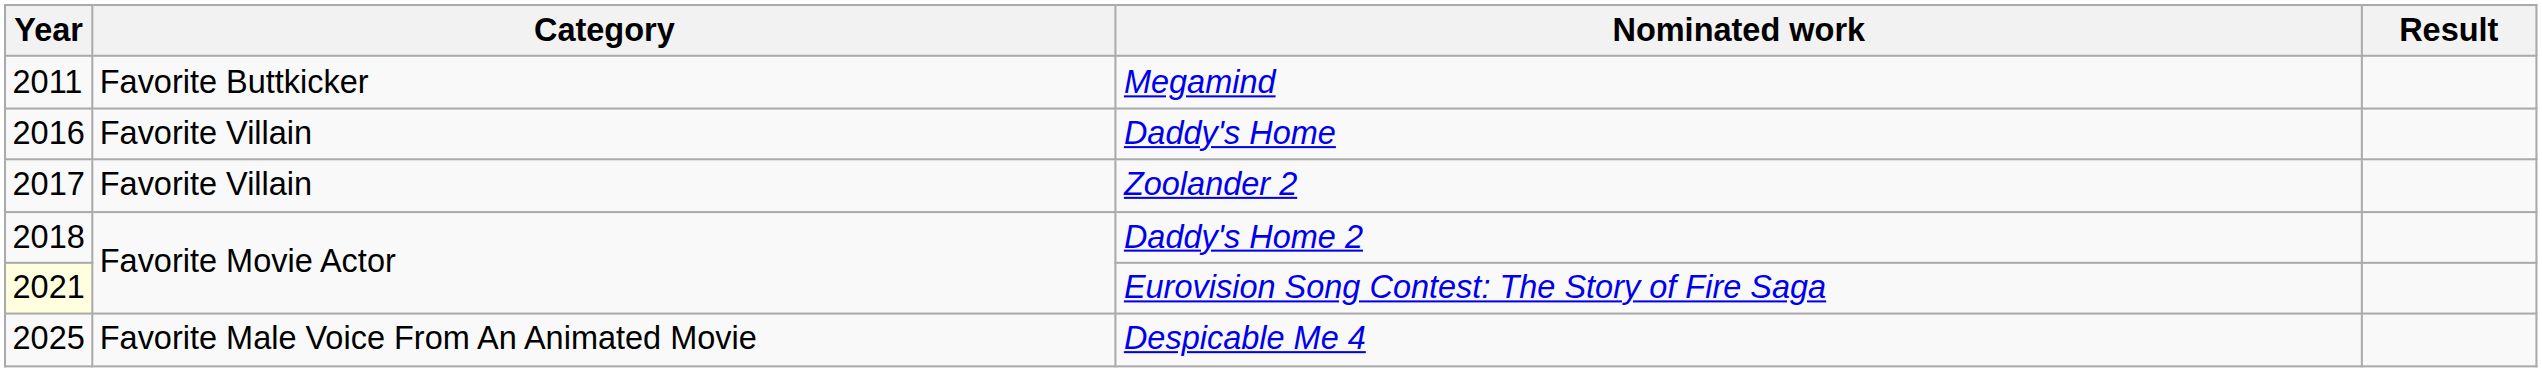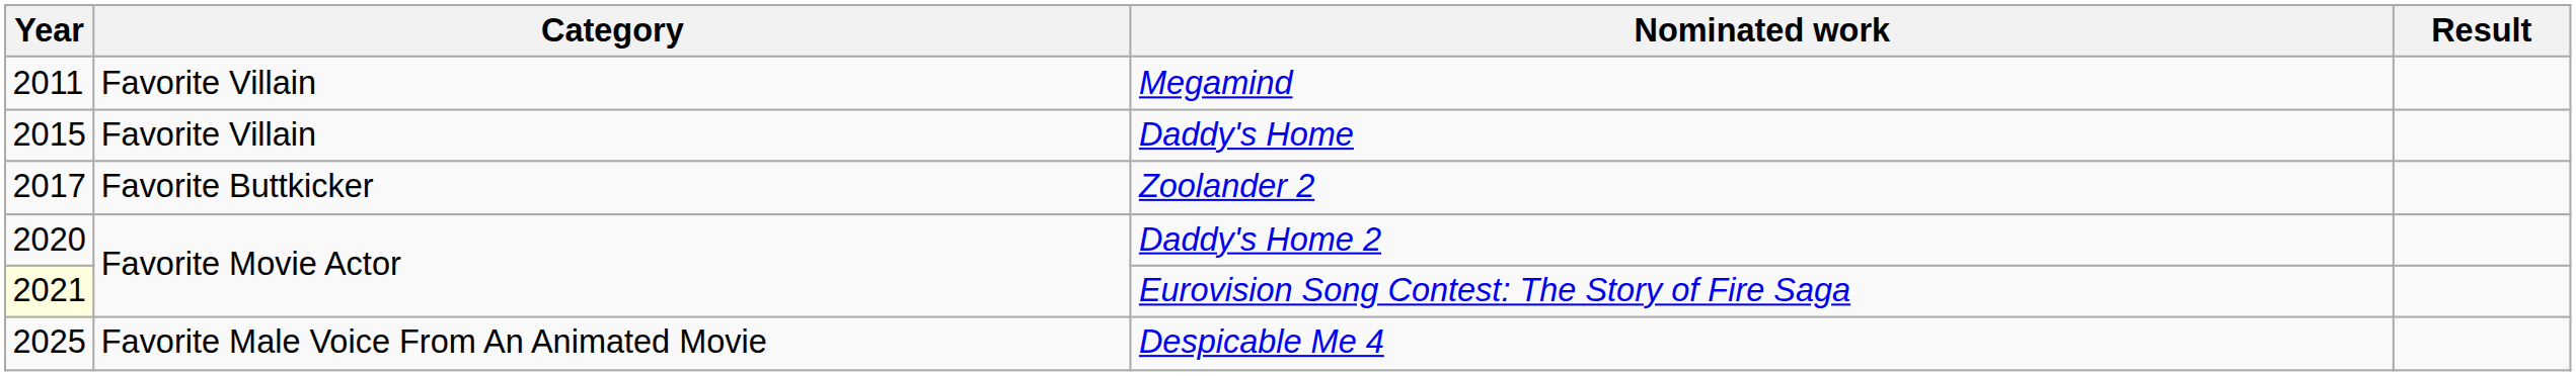 <table class=wikitable>
 <tr>
 <th scope="col" style="width:1em;">Year</th>
 <th scope="col" style="width:32em;">Category</th>
 <th scope="col" style="width:39em;">Nominated work</th>
 <th scope="col" style="width:5em;">Result</th>
 </tr>
 <tr>
 <td>2011</td>
-<td>Favorite Buttkicker</td>
+<td rowspan="1">Favorite Villain</td>
 <td><em><a href='#'>Megamind</a></em></td>
 <td></td>
 </tr>
 <tr>
-<td>2016</td>
+<td>2015</td>
 <td rowspan="1">Favorite Villain</td>
 <td><em><a href='#'>Daddy's Home</a></em></td>
 <td></td>
 </tr>
 <tr>
 <td>2017</td>
-<td rowspan="1">Favorite Villain</td>
+<td>Favorite Buttkicker</td>
 <td><em><a href='#'>Zoolander 2</a></em></td>
 <td></td>
 </tr>
 <tr>
-<td>2018</td>
+<td>2020</td>
 <td rowspan="2">Favorite Movie Actor</td>
 <td><em><a href='#'>Daddy's Home 2</a></em></td>
 <td></td>
 </tr>
 <tr>
 <td style="background: lightyellow;">2021</td>
 <td><em><a href='#'>Eurovision Song Contest: The Story of Fire Saga</a></em></td>
 <td></td>
 </tr>
 <tr>
 <td>2025</td>
 <td rowspan="1">Favorite Male Voice From An Animated Movie</td>
 <td><em><a href='#'>Despicable Me 4</a></em></td>
 <td></td>
 </tr>
 </table>
